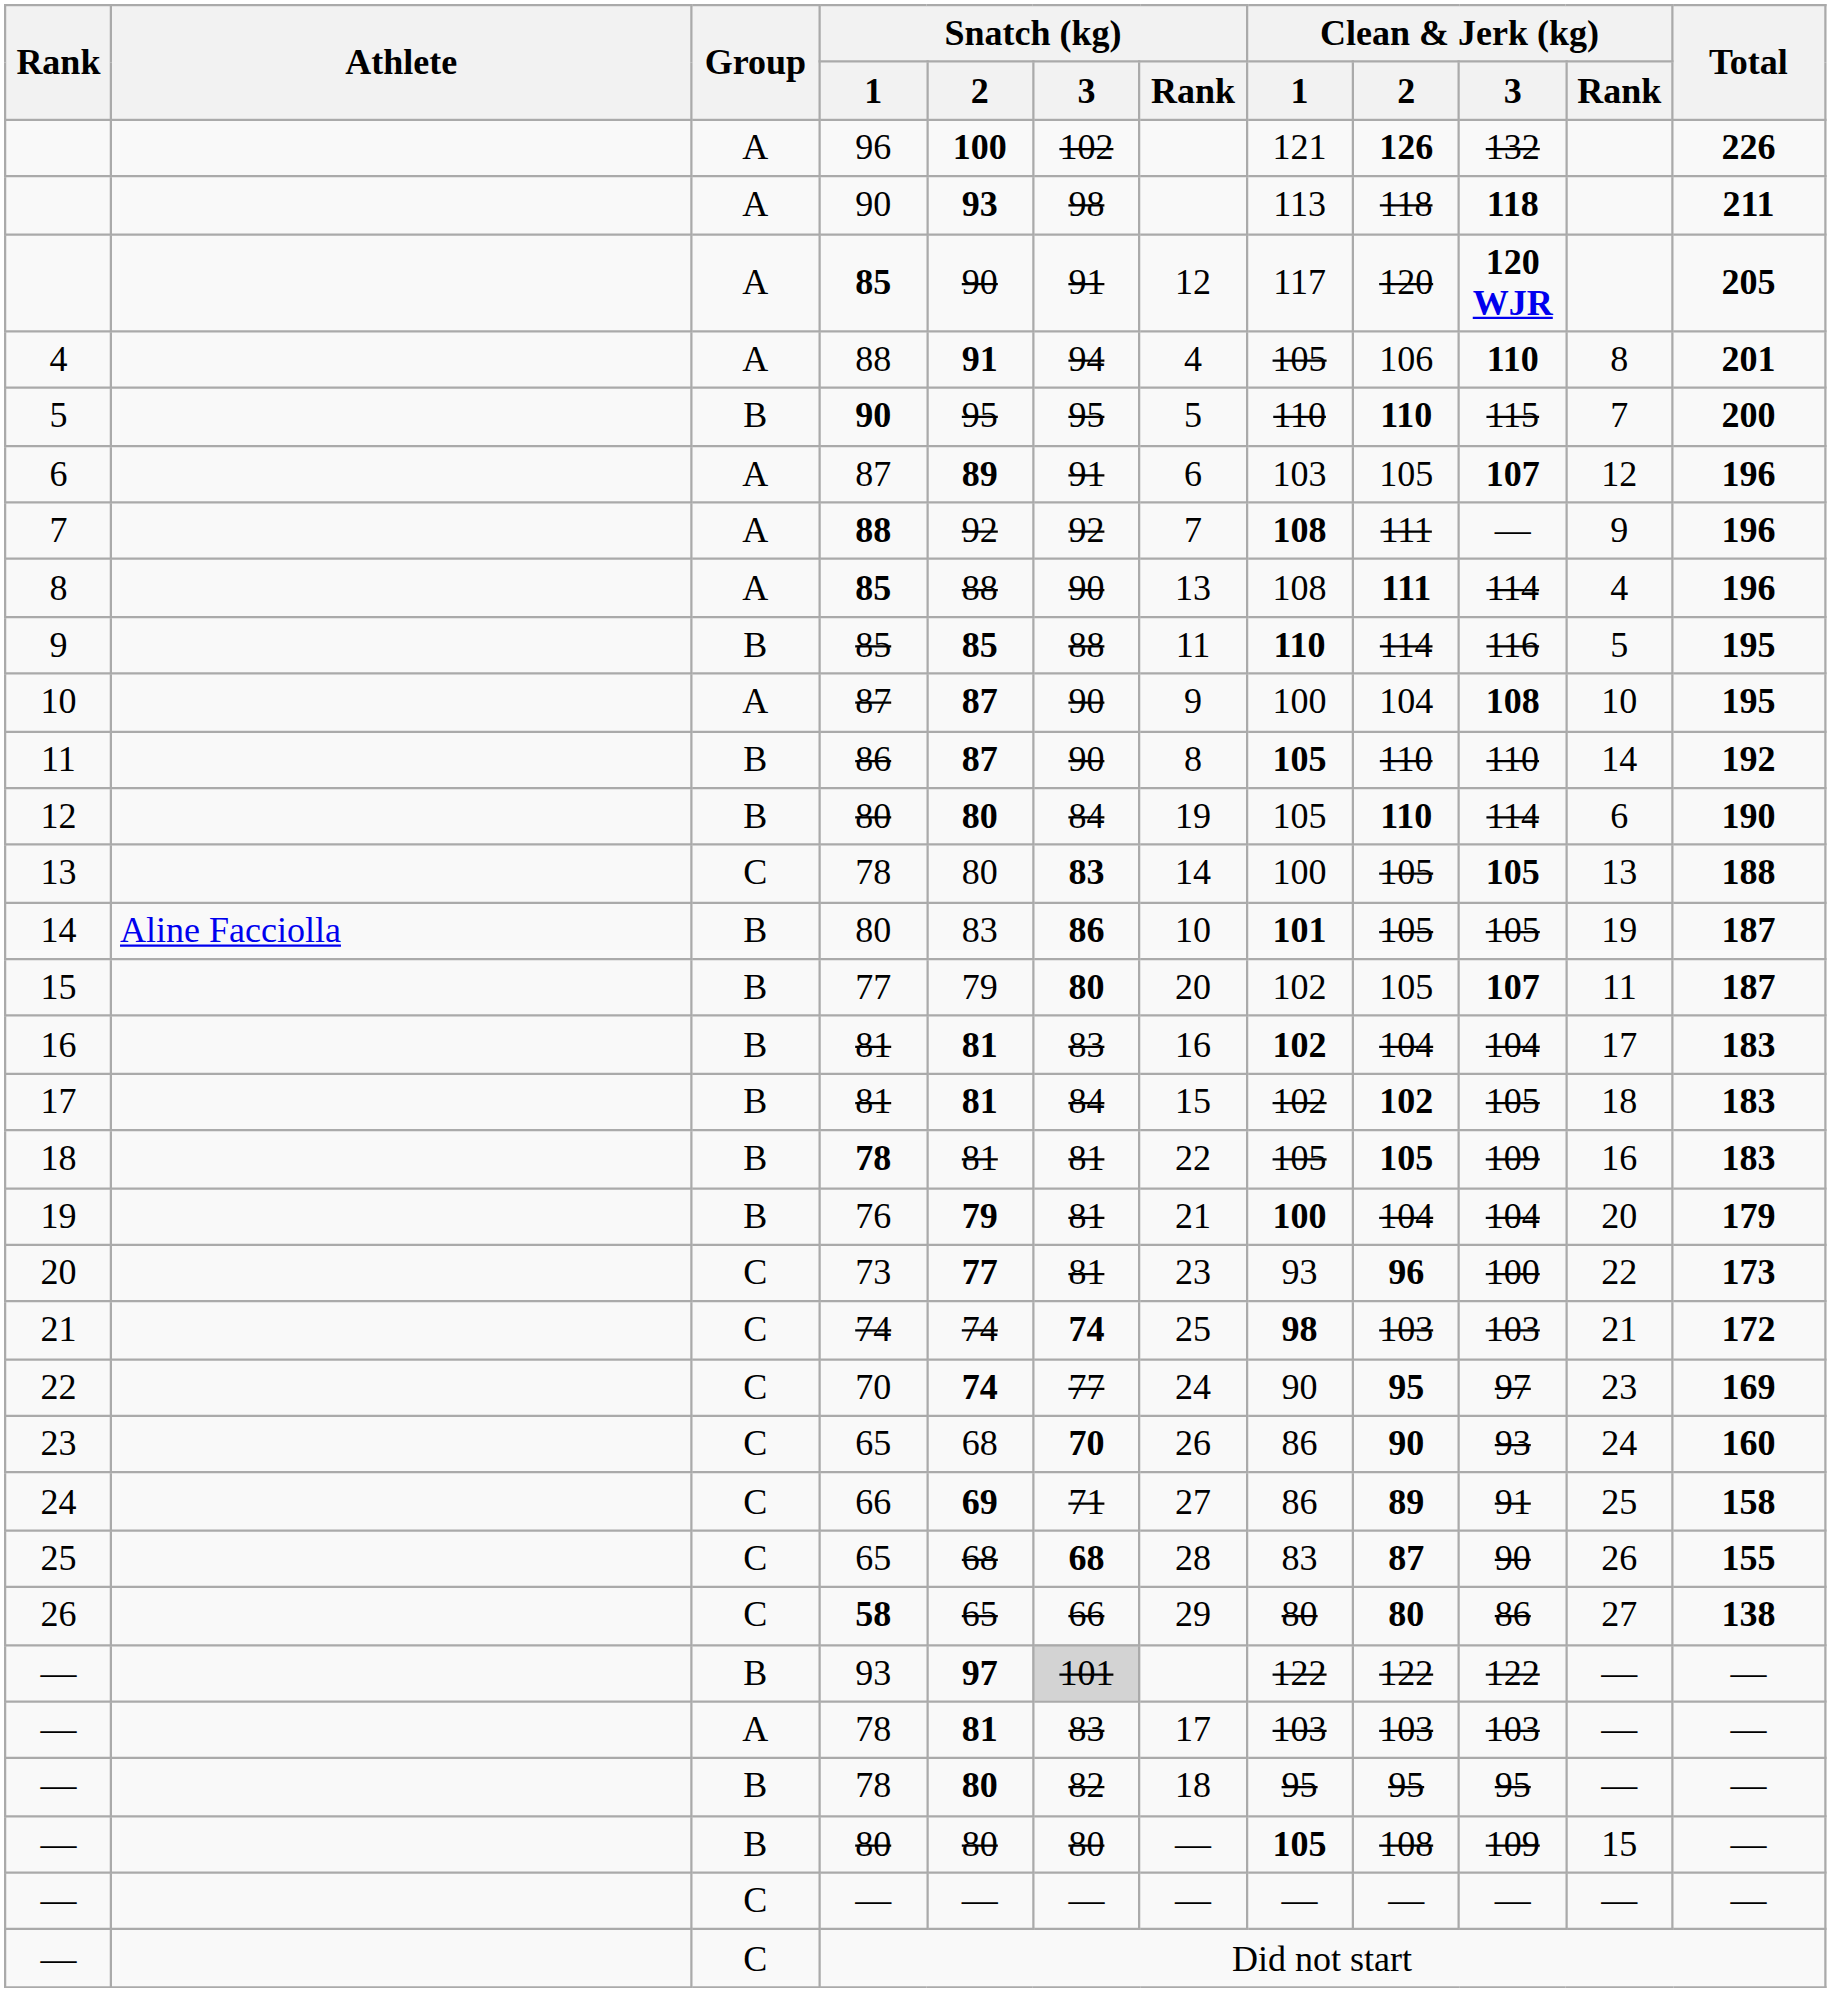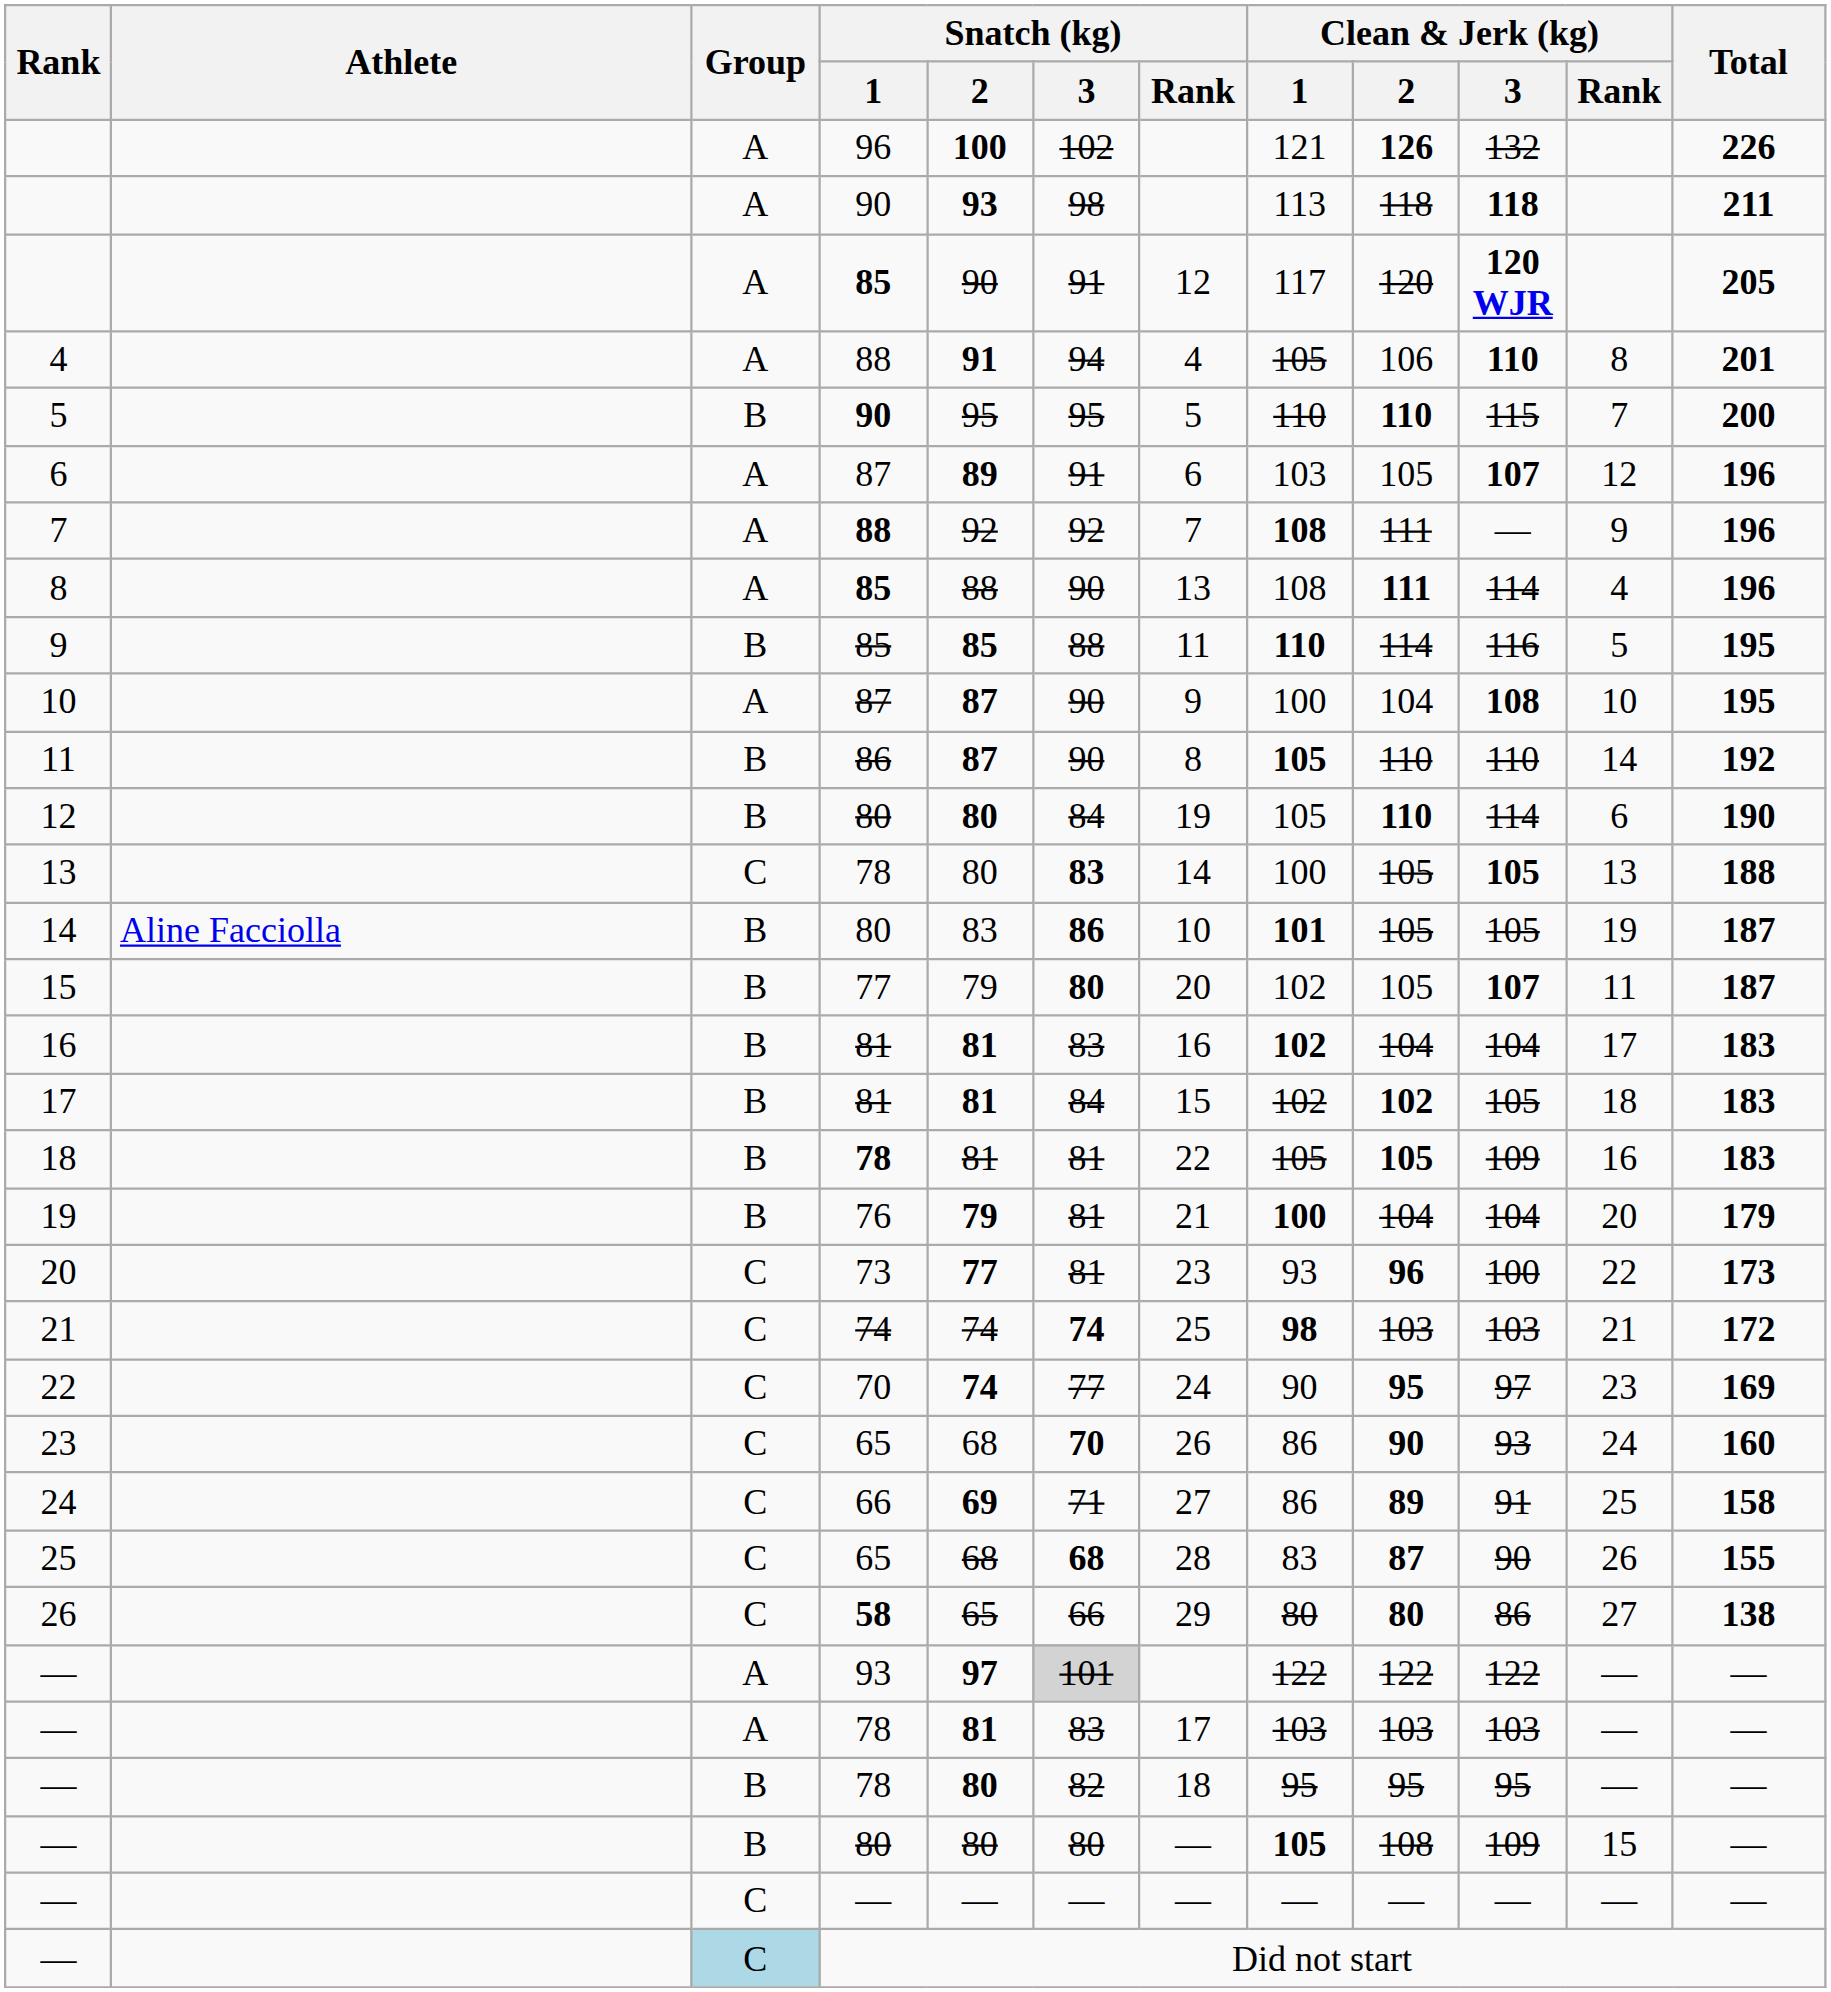 <table class = "wikitable" style="text-align:center;">
 <tr>
 <th rowspan=2 width=40>Rank</th>
 <th rowspan=2 width=250>Athlete</th>
 <th rowspan=2 width=50>Group</th>
 <th colspan=4>Snatch (kg)</th>
 <th colspan=4>Clean & Jerk (kg)</th>
 <th rowspan=2 width=60>Total</th>
 </tr>
 <tr>
 <th width=40>1</th>
 <th width=40>2</th>
 <th width=40>3</th>
 <th width=40>Rank</th>
 <th width=40>1</th>
 <th width=40>2</th>
 <th width=40>3</th>
 <th width=40>Rank</th>
 </tr>
 <tr>
 <td></td>
 <td align=left></td>
 <td>A</td>
 <td>96</td>
 <td><strong>100</strong></td>
 <td><s>102</s></td>
 <td></td>
 <td>121</td>
 <td><strong>126</strong></td>
 <td><s>132</s></td>
 <td></td>
 <td><strong>226</strong></td>
 </tr>
 <tr>
 <td></td>
 <td align=left></td>
 <td>A</td>
 <td>90</td>
 <td><strong>93</strong></td>
 <td><s>98</s></td>
 <td></td>
 <td>113</td>
 <td><s>118</s></td>
 <td><strong>118</strong></td>
 <td></td>
 <td><strong>211</strong></td>
 </tr>
 <tr>
 <td></td>
 <td align=left></td>
 <td>A</td>
 <td><strong>85</strong></td>
 <td><s>90</s></td>
 <td><s>91</s></td>
 <td>12</td>
 <td>117</td>
 <td><s>120</s></td>
 <td><strong>120<br><a href='#'>WJR</a></strong></td>
 <td></td>
 <td><strong>205</strong></td>
 </tr>
 <tr>
 <td>4</td>
 <td align=left></td>
 <td>A</td>
 <td>88</td>
 <td><strong>91</strong></td>
 <td><s>94</s></td>
 <td>4</td>
 <td><s>105</s></td>
 <td>106</td>
 <td><strong>110</strong></td>
 <td>8</td>
 <td><strong>201</strong></td>
 </tr>
 <tr>
 <td>5</td>
 <td align=left></td>
 <td>B</td>
 <td><strong>90</strong></td>
 <td><s>95</s></td>
 <td><s>95</s></td>
 <td>5</td>
 <td><s>110</s></td>
 <td><strong>110</strong></td>
 <td><s>115</s></td>
 <td>7</td>
 <td><strong>200</strong></td>
 </tr>
 <tr>
 <td>6</td>
 <td align=left></td>
 <td>A</td>
 <td>87</td>
 <td><strong>89</strong></td>
 <td><s>91</s></td>
 <td>6</td>
 <td>103</td>
 <td>105</td>
 <td><strong>107</strong></td>
 <td>12</td>
 <td><strong>196</strong></td>
 </tr>
 <tr>
 <td>7</td>
 <td align=left></td>
 <td>A</td>
 <td><strong>88</strong></td>
 <td><s>92</s></td>
 <td><s>92</s></td>
 <td>7</td>
 <td><strong>108</strong></td>
 <td><s>111</s></td>
 <td>—</td>
 <td>9</td>
 <td><strong>196</strong></td>
 </tr>
 <tr>
 <td>8</td>
 <td align=left></td>
 <td>A</td>
 <td><strong>85</strong></td>
 <td><s>88</s></td>
 <td><s>90</s></td>
 <td>13</td>
 <td>108</td>
 <td><strong>111</strong></td>
 <td><s>114</s></td>
 <td>4</td>
 <td><strong>196</strong></td>
 </tr>
 <tr>
 <td>9</td>
 <td align=left></td>
 <td>B</td>
 <td><s>85</s></td>
 <td><strong>85</strong></td>
 <td><s>88</s></td>
 <td>11</td>
 <td><strong>110</strong></td>
 <td><s>114</s></td>
 <td><s>116</s></td>
 <td>5</td>
 <td><strong>195</strong></td>
 </tr>
 <tr>
 <td>10</td>
 <td align=left></td>
 <td>A</td>
 <td><s>87</s></td>
 <td><strong>87</strong></td>
 <td><s>90</s></td>
 <td>9</td>
 <td>100</td>
 <td>104</td>
 <td><strong>108</strong></td>
 <td>10</td>
 <td><strong>195</strong></td>
 </tr>
 <tr>
 <td>11</td>
 <td align=left></td>
 <td>B</td>
 <td><s>86</s></td>
 <td><strong>87</strong></td>
 <td><s>90</s></td>
 <td>8</td>
 <td><strong>105</strong></td>
 <td><s>110</s></td>
 <td><s>110</s></td>
 <td>14</td>
 <td><strong>192</strong></td>
 </tr>
 <tr>
 <td>12</td>
 <td align=left></td>
 <td>B</td>
 <td><s>80</s></td>
 <td><strong>80</strong></td>
 <td><s>84</s></td>
 <td>19</td>
 <td>105</td>
 <td><strong>110</strong></td>
 <td><s>114</s></td>
 <td>6</td>
 <td><strong>190</strong></td>
 </tr>
 <tr>
 <td>13</td>
 <td align=left></td>
 <td>C</td>
 <td>78</td>
 <td>80</td>
 <td><strong>83</strong></td>
 <td>14</td>
 <td>100</td>
 <td><s>105</s></td>
 <td><strong>105</strong></td>
 <td>13</td>
 <td><strong>188</strong></td>
 </tr>
 <tr>
 <td>14</td>
 <td align=left> <a href='#'>Aline Facciolla</a> </td>
 <td>B</td>
 <td>80</td>
 <td>83</td>
 <td><strong>86</strong></td>
 <td>10</td>
 <td><strong>101</strong></td>
 <td><s>105</s></td>
 <td><s>105</s></td>
 <td>19</td>
 <td><strong>187</strong></td>
 </tr>
 <tr>
 <td>15</td>
 <td align=left></td>
 <td>B</td>
 <td>77</td>
 <td>79</td>
 <td><strong>80</strong></td>
 <td>20</td>
 <td>102</td>
 <td>105</td>
 <td><strong>107</strong></td>
 <td>11</td>
 <td><strong>187</strong></td>
 </tr>
 <tr>
 <td>16</td>
 <td align=left></td>
 <td>B</td>
 <td><s>81</s></td>
 <td><strong>81</strong></td>
 <td><s>83</s></td>
 <td>16</td>
 <td><strong>102</strong></td>
 <td><s>104</s></td>
 <td><s>104</s></td>
 <td>17</td>
 <td><strong>183</strong></td>
 </tr>
 <tr>
 <td>17</td>
 <td align=left></td>
 <td>B</td>
 <td><s>81</s></td>
 <td><strong>81</strong></td>
 <td><s>84</s></td>
 <td>15</td>
 <td><s>102</s></td>
 <td><strong>102</strong></td>
 <td><s>105</s></td>
 <td>18</td>
 <td><strong>183</strong></td>
 </tr>
 <tr>
 <td>18</td>
 <td align=left></td>
 <td>B</td>
 <td><strong>78</strong></td>
 <td><s>81</s></td>
 <td><s>81</s></td>
 <td>22</td>
 <td><s>105</s></td>
 <td><strong>105</strong></td>
 <td><s>109</s></td>
 <td>16</td>
 <td><strong>183</strong></td>
 </tr>
 <tr>
 <td>19</td>
 <td align=left></td>
 <td>B</td>
 <td>76</td>
 <td><strong>79</strong></td>
 <td><s>81</s></td>
 <td>21</td>
 <td><strong>100</strong></td>
 <td><s>104</s></td>
 <td><s>104</s></td>
 <td>20</td>
 <td><strong>179</strong></td>
 </tr>
 <tr>
 <td>20</td>
 <td align=left></td>
 <td>C</td>
 <td>73</td>
 <td><strong>77</strong></td>
 <td><s>81</s></td>
 <td>23</td>
 <td>93</td>
 <td><strong>96</strong></td>
 <td><s>100</s></td>
 <td>22</td>
 <td><strong>173</strong></td>
 </tr>
 <tr>
 <td>21</td>
 <td align=left></td>
 <td>C</td>
 <td><s>74</s></td>
 <td><s>74</s></td>
 <td><strong>74</strong></td>
 <td>25</td>
 <td><strong>98</strong></td>
 <td><s>103</s></td>
 <td><s>103</s></td>
 <td>21</td>
 <td><strong>172</strong></td>
 </tr>
 <tr>
 <td>22</td>
 <td align=left></td>
 <td>C</td>
 <td>70</td>
 <td><strong>74</strong></td>
 <td><s>77</s></td>
 <td>24</td>
 <td>90</td>
 <td><strong>95</strong></td>
 <td><s>97</s></td>
 <td>23</td>
 <td><strong>169</strong></td>
 </tr>
 <tr>
 <td>23</td>
 <td align=left></td>
 <td>C</td>
 <td>65</td>
 <td>68</td>
 <td><strong>70</strong></td>
 <td>26</td>
 <td>86</td>
 <td><strong>90</strong></td>
 <td><s>93</s></td>
 <td>24</td>
 <td><strong>160</strong></td>
 </tr>
 <tr>
 <td>24</td>
 <td align=left></td>
 <td>C</td>
 <td>66</td>
 <td><strong>69</strong></td>
 <td><s>71</s></td>
 <td>27</td>
 <td>86</td>
 <td><strong>89</strong></td>
 <td><s>91</s></td>
 <td>25</td>
 <td><strong>158</strong></td>
 </tr>
 <tr>
 <td>25</td>
 <td align=left></td>
 <td>C</td>
 <td>65</td>
 <td><s>68</s></td>
 <td><strong>68</strong></td>
 <td>28</td>
 <td>83</td>
 <td><strong>87</strong></td>
 <td><s>90</s></td>
 <td>26</td>
 <td><strong>155</strong></td>
 </tr>
 <tr>
 <td>26</td>
 <td align=left></td>
 <td>C</td>
 <td><strong>58</strong></td>
 <td><s>65</s></td>
 <td><s>66</s></td>
 <td>29</td>
 <td><s>80</s></td>
 <td><strong>80</strong></td>
 <td><s>86</s></td>
 <td>27</td>
 <td><strong>138</strong></td>
 </tr>
 <tr>
 <td>—</td>
 <td align=left></td>
-<td>B</td>
+<td>A</td>
 <td>93</td>
 <td><strong>97</strong></td>
 <td style="background: lightgrey;"><s>101</s></td>
 <td></td>
 <td><s>122</s></td>
 <td><s>122</s></td>
 <td><s>122</s></td>
 <td>—</td>
 <td>—</td>
 </tr>
 <tr>
 <td>—</td>
 <td align=left></td>
 <td>A</td>
 <td>78</td>
 <td><strong>81</strong></td>
 <td><s>83</s></td>
 <td>17</td>
 <td><s>103</s></td>
 <td><s>103</s></td>
 <td><s>103</s></td>
 <td>—</td>
 <td>—</td>
 </tr>
 <tr>
 <td>—</td>
 <td align=left></td>
 <td>B</td>
 <td>78</td>
 <td><strong>80</strong></td>
 <td><s>82</s></td>
 <td>18</td>
 <td><s>95</s></td>
 <td><s>95</s></td>
 <td><s>95</s></td>
 <td>—</td>
 <td>—</td>
 </tr>
 <tr>
 <td>—</td>
 <td align=left></td>
 <td>B</td>
 <td><s>80</s></td>
 <td><s>80</s></td>
 <td><s>80</s></td>
 <td>—</td>
 <td><strong>105</strong></td>
 <td><s>108</s></td>
 <td><s>109</s></td>
 <td>15</td>
 <td>—</td>
 </tr>
 <tr>
 <td>—</td>
 <td align=left></td>
 <td>C</td>
 <td>—</td>
 <td>—</td>
 <td>—</td>
 <td>—</td>
 <td>—</td>
 <td>—</td>
 <td>—</td>
 <td>—</td>
 <td>—</td>
 </tr>
 <tr>
 <td>—</td>
 <td align=left></td>
-<td>C</td>
+<td style="background: lightblue;">C</td>
 <td colspan=9>Did not start</td>
 </tr>
 </table>
